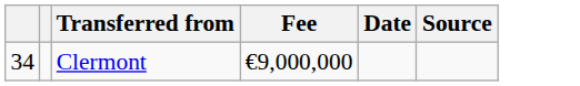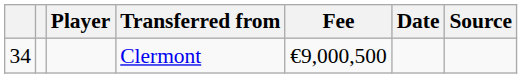 <table class="wikitable plainrowheaders sortable">
 <tr>
 <th></th>
 <th></th>
+<th scope=col>Player</th>
 <th>Transferred from</th>
 <th !scope=col; style="width: 65px;">Fee</th>
 <th scope=col>Date</th>
 <th scope=col>Source</th>
 </tr>
 <tr>
 <td align=center>34</td>
 <td align=center></td>
+<td></td>
 <td> <a href='#'>Clermont</a></td>
-<td>€9,000,000</td>
+<td>€9,000,500</td>
 <td></td>
 <td></td>
 </tr>
 </table>
